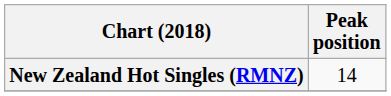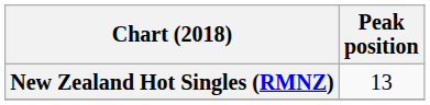 <table class="wikitable sortable plainrowheaders" style="text-align:center">
 <tr>
 <th scope="col">Chart (2018)</th>
 <th scope="col">Peak<br> position</th>
 </tr>
 <tr>
 <th scope="row">New Zealand Hot Singles (<a href='#'>RMNZ</a>)</th>
-<td>14</td>
+<td>13</td>
 </tr>
 <tr>
 </tr>
 </table>
